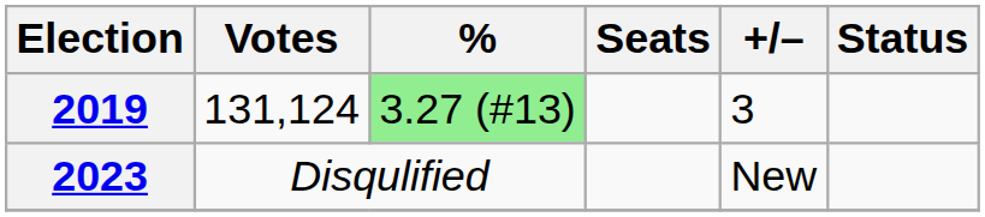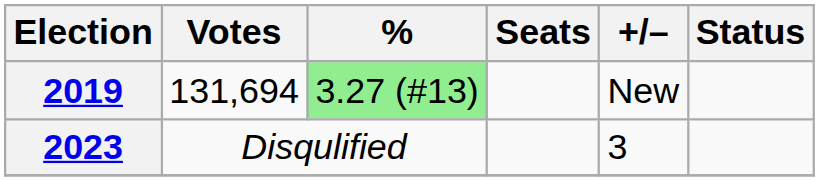 <table class="wikitable" style="text-align:left;">
 <tr>
 <th>Election</th>
 <th>Votes</th>
 <th>%</th>
 <th>Seats</th>
 <th>+/–</th>
 <th>Status</th>
 </tr>
 <tr>
 <th><a href='#'>2019</a></th>
-<td>131,124</td>
+<td>131,694</td>
 <td style="background: lightgreen;">3.27 (#13)</td>
 <td></td>
-<td> 3</td>
+<td>New</td>
 <td></td>
 </tr>
 <tr>
 <th><a href='#'>2023</a></th>
 <td colspan=2 align=center><em>Disqulified</em></td>
 <td></td>
-<td>New</td>
+<td> 3</td>
 <td></td>
 </tr>
 <tr>
 </tr>
 </table>
